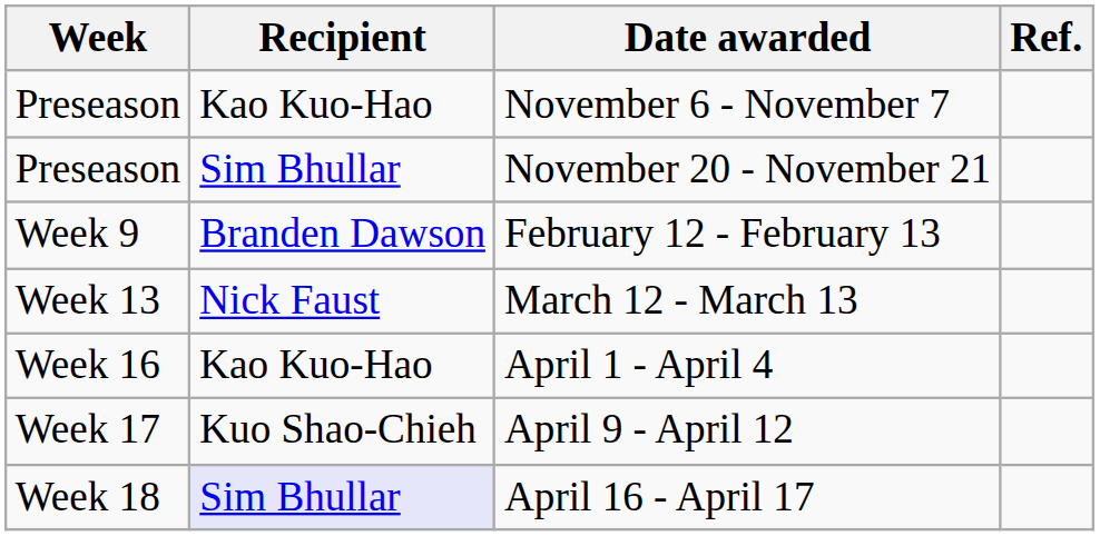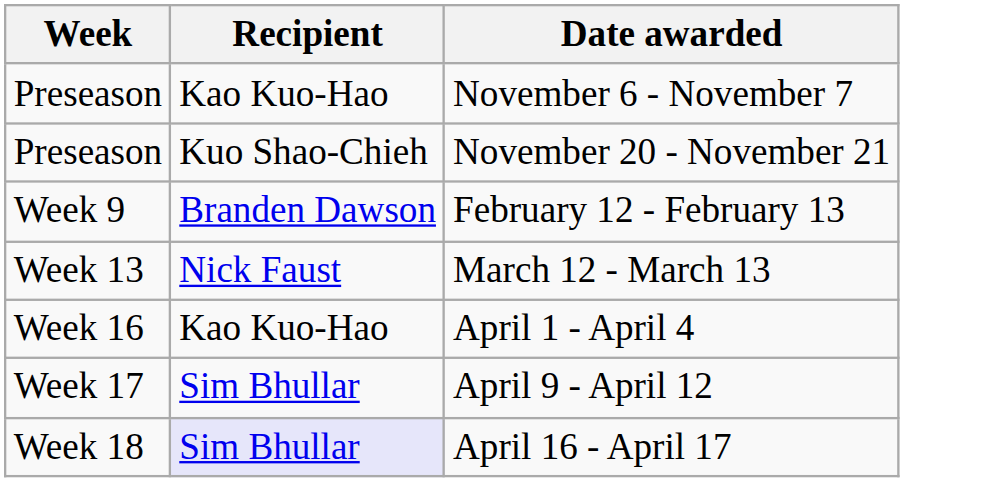 <table class="wikitable">
 <tr>
 <th>Week</th>
 <th>Recipient</th>
 <th>Date awarded</th>
-<th>Ref.</th>
 </tr>
 <tr>
 <td>Preseason</td>
 <td>Kao Kuo-Hao</td>
 <td>November 6 - November 7</td>
-<td></td>
 </tr>
 <tr>
 <td>Preseason</td>
-<td><a href='#'>Sim Bhullar</a></td>
+<td>Kuo Shao-Chieh</td>
 <td>November 20 - November 21</td>
-<td></td>
 </tr>
 <tr>
 <td>Week 9</td>
 <td><a href='#'>Branden Dawson</a></td>
 <td>February 12 - February 13</td>
-<td></td>
 </tr>
 <tr>
 <td>Week 13</td>
 <td><a href='#'>Nick Faust</a></td>
 <td>March 12 - March 13</td>
-<td></td>
 </tr>
 <tr>
 <td>Week 16</td>
 <td>Kao Kuo-Hao</td>
 <td>April 1 - April 4</td>
-<td></td>
 </tr>
 <tr>
 <td>Week 17</td>
-<td>Kuo Shao-Chieh</td>
+<td><a href='#'>Sim Bhullar</a></td>
 <td>April 9 - April 12</td>
-<td></td>
 </tr>
 <tr>
 <td>Week 18</td>
 <td style="background: lavender;"><a href='#'>Sim Bhullar</a></td>
 <td>April 16 - April 17</td>
-<td></td>
 </tr>
 </table>
